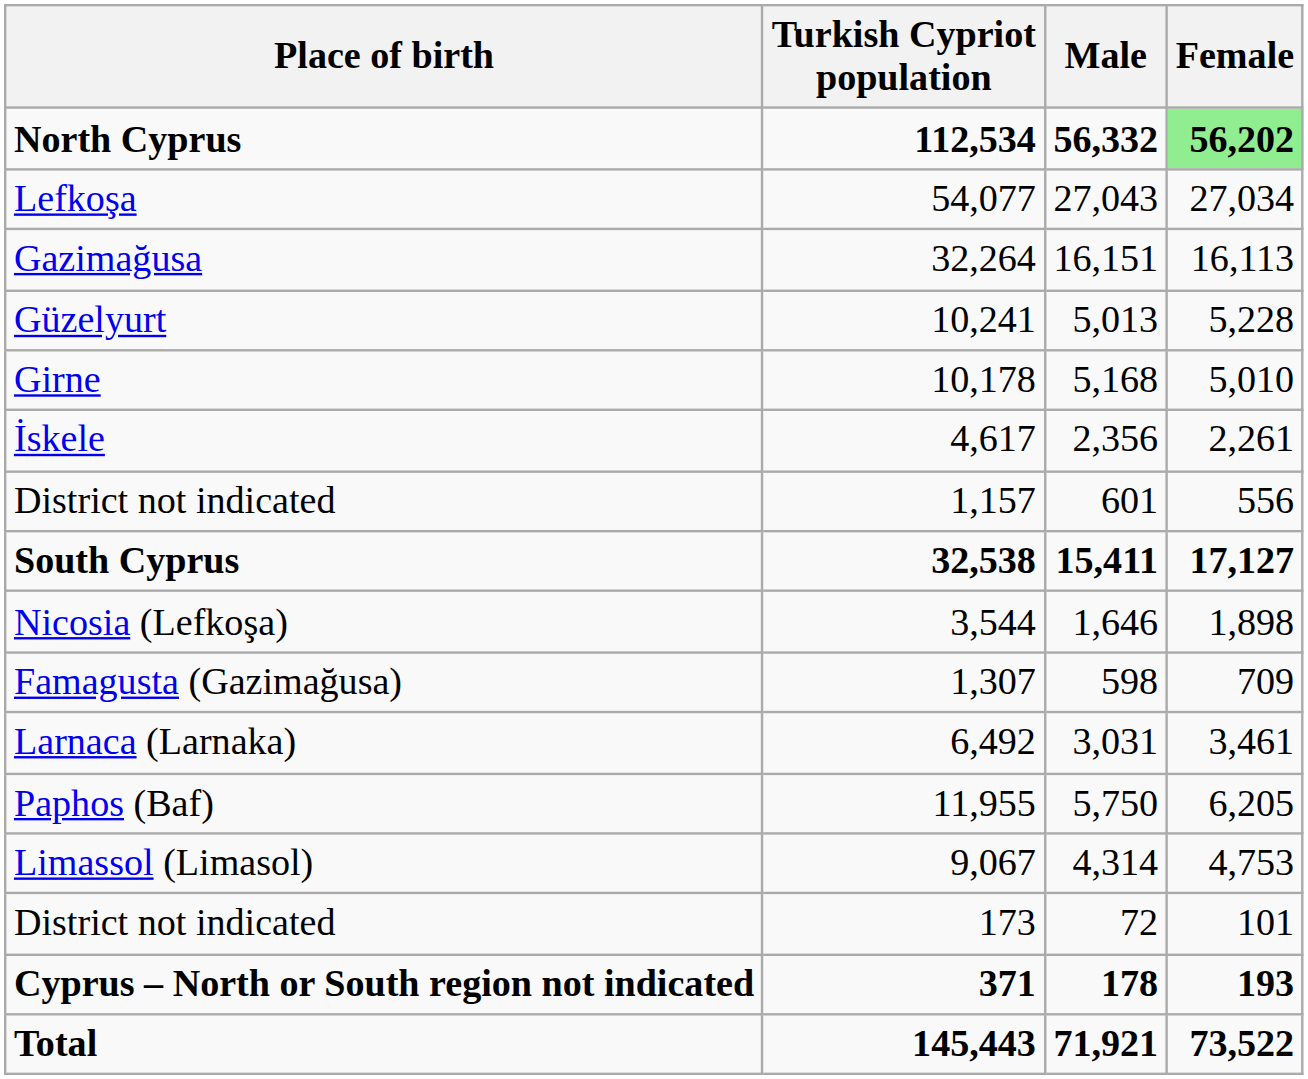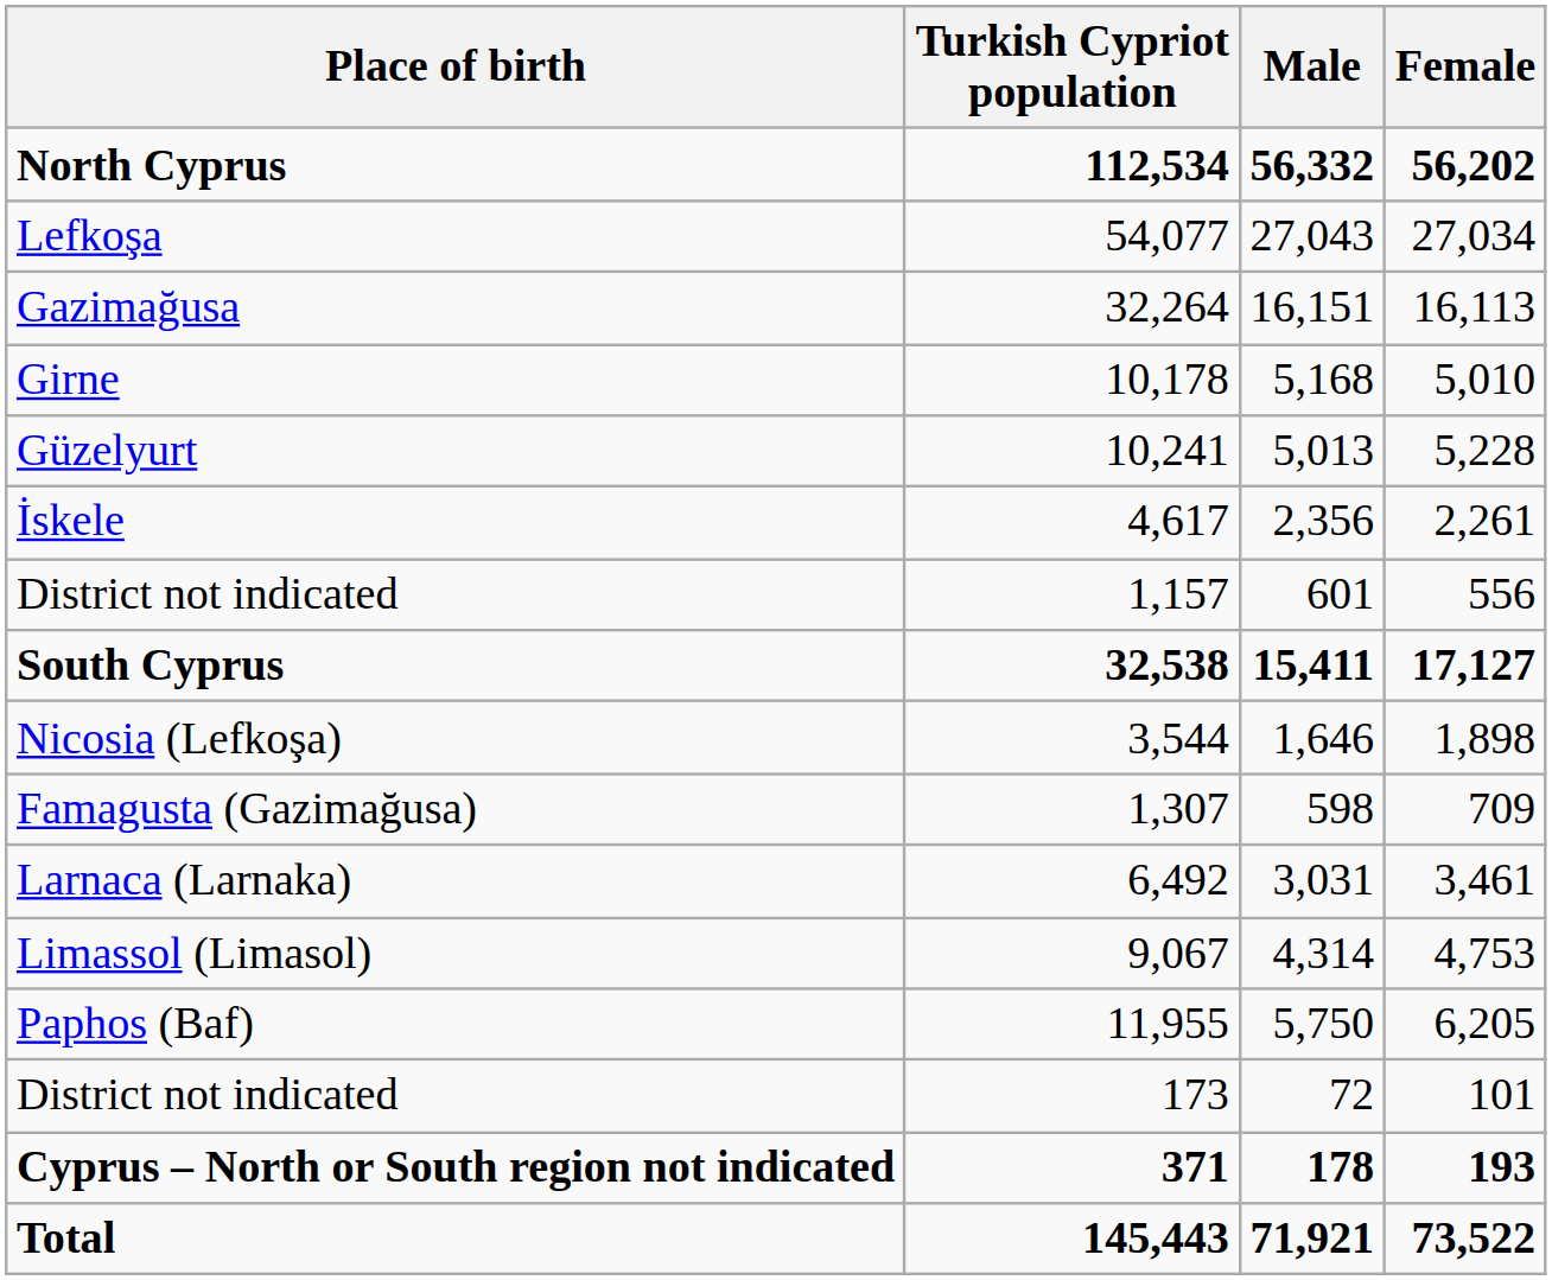 <table class="wikitable" style="text-align:right">
 <tr>
 <th>Place of birth</th>
 <th>Turkish Cypriot<br> population</th>
 <th>Male</th>
 <th>Female</th>
 </tr>
 <tr>
 <td align="left"><strong>North Cyprus</strong></td>
 <td><strong>112,534</strong></td>
 <td><strong>56,332</strong></td>
-<td style="background: lightgreen;"><strong>56,202</strong></td>
+<td><strong>56,202</strong></td>
 </tr>
 <tr>
 <td align="left"><a href='#'>Lefkoşa</a></td>
 <td>54,077</td>
 <td>27,043</td>
 <td>27,034</td>
 </tr>
 <tr>
 <td align="left"><a href='#'>Gazimağusa</a></td>
 <td>32,264</td>
 <td>16,151</td>
 <td>16,113</td>
 </tr>
 <tr>
+<td align="left"><a href='#'>Girne</a></td>
+<td>10,178</td>
+<td>5,168</td>
+<td>5,010</td>
+</tr>
+<tr>
 <td align="left"><a href='#'>Güzelyurt</a></td>
 <td>10,241</td>
 <td>5,013</td>
 <td>5,228</td>
-</tr>
-<tr>
-<td align="left"><a href='#'>Girne</a></td>
-<td>10,178</td>
-<td>5,168</td>
-<td>5,010</td>
 </tr>
 <tr>
 <td align="left"><a href='#'>İskele</a></td>
 <td>4,617</td>
 <td>2,356</td>
 <td>2,261</td>
 </tr>
 <tr>
 <td align="left">District not indicated</td>
 <td>1,157</td>
 <td>601</td>
 <td>556</td>
 </tr>
 <tr style="background-color:ltgray">
 <td align="left"><strong>South Cyprus</strong></td>
 <td><strong>32,538</strong></td>
 <td><strong>15,411</strong></td>
 <td><strong>17,127</strong></td>
 </tr>
 <tr>
 <td align="left"><a href='#'>Nicosia</a> (Lefkoşa)</td>
 <td>3,544</td>
 <td>1,646</td>
 <td>1,898</td>
 </tr>
 <tr>
 <td align="left"><a href='#'>Famagusta</a> (Gazimağusa)</td>
 <td>1,307</td>
 <td>598</td>
 <td>709</td>
 </tr>
 <tr>
 <td align="left"><a href='#'>Larnaca</a> (Larnaka)</td>
 <td>6,492</td>
 <td>3,031</td>
 <td>3,461</td>
 </tr>
 <tr>
+<td align="left"><a href='#'>Limassol</a> (Limasol)</td>
+<td>9,067</td>
+<td>4,314</td>
+<td>4,753</td>
+</tr>
+<tr>
 <td align="left"><a href='#'>Paphos</a> (Baf)</td>
 <td>11,955</td>
 <td>5,750</td>
 <td>6,205</td>
-</tr>
-<tr>
-<td align="left"><a href='#'>Limassol</a> (Limasol)</td>
-<td>9,067</td>
-<td>4,314</td>
-<td>4,753</td>
 </tr>
 <tr>
 <td align="left">District not indicated</td>
 <td>173</td>
 <td>72</td>
 <td>101</td>
 </tr>
 <tr>
 <td align="left"><strong>Cyprus – North or South region not indicated</strong></td>
 <td><strong>371</strong></td>
 <td><strong>178</strong></td>
 <td><strong>193</strong></td>
 </tr>
 <tr>
 <td align="left"><strong>Total</strong></td>
 <td><strong>145,443</strong></td>
 <td><strong>71,921</strong></td>
 <td><strong>73,522</strong></td>
 </tr>
 </table>
